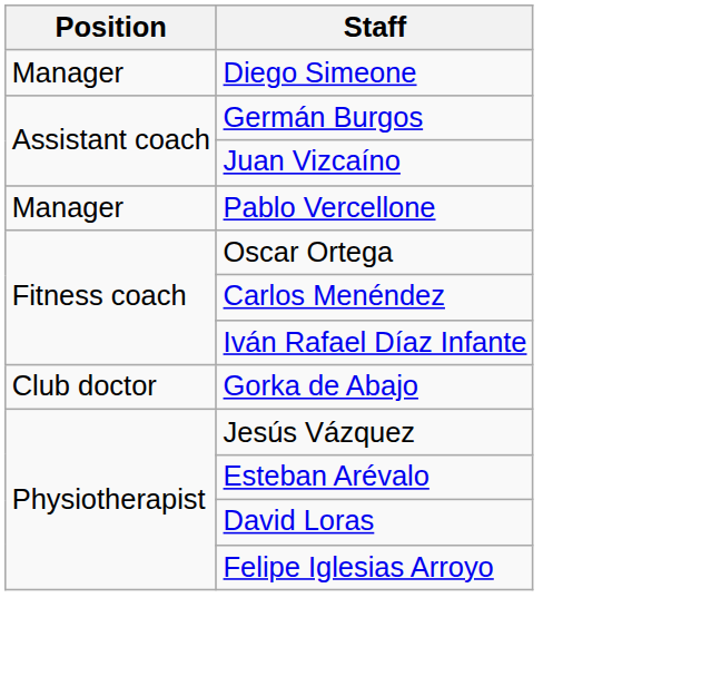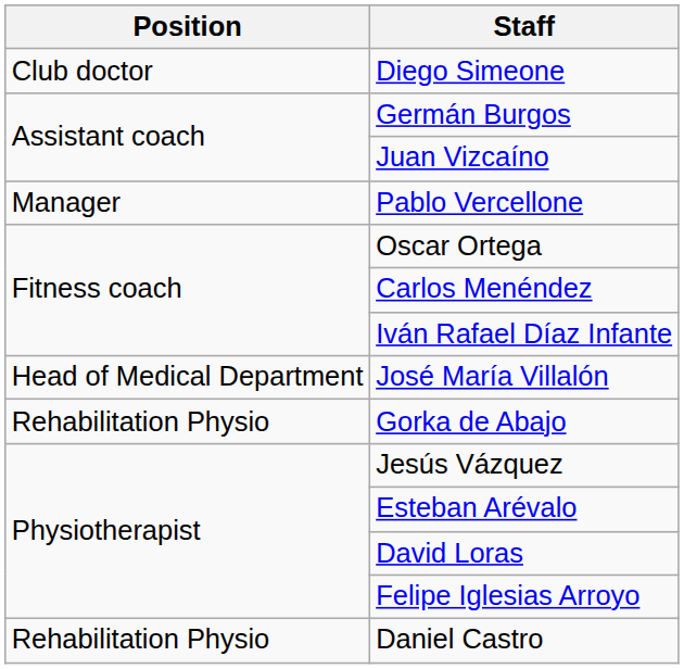 <table class="wikitable">
 <tr>
 <th>Position</th>
 <th>Staff</th>
 </tr>
 <tr>
-<td>Manager</td>
+<td>Club doctor</td>
 <td> <a href='#'>Diego Simeone</a></td>
 </tr>
 <tr>
 <td rowspan="2">Assistant coach</td>
 <td> <a href='#'>Germán Burgos</a></td>
 </tr>
 <tr>
 <td> <a href='#'>Juan Vizcaíno</a></td>
 </tr>
 <tr>
 <td>Manager</td>
 <td> <a href='#'>Pablo Vercellone</a></td>
 </tr>
 <tr>
 <td rowspan="3">Fitness coach</td>
 <td> Oscar Ortega</td>
 </tr>
 <tr>
 <td> <a href='#'>Carlos Menéndez</a></td>
 </tr>
 <tr>
 <td> <a href='#'>Iván Rafael Díaz Infante</a></td>
 </tr>
 <tr>
-<td>Club doctor</td>
+<td>Head of Medical Department</td>
+<td> <a href='#'>José María Villalón</a></td>
+</tr>
+<tr>
+<td>Rehabilitation Physio</td>
 <td> <a href='#'>Gorka de Abajo</a></td>
 </tr>
 <tr>
 <td rowspan="4">Physiotherapist</td>
 <td> Jesús Vázquez</td>
 </tr>
 <tr>
 <td> <a href='#'>Esteban Arévalo</a></td>
 </tr>
 <tr>
 <td> <a href='#'>David Loras</a></td>
 </tr>
 <tr>
 <td> <a href='#'>Felipe Iglesias Arroyo</a></td>
 </tr>
+<tr>
+<td>Rehabilitation Physio</td>
+<td> Daniel Castro</td>
+</tr>
 </table>
